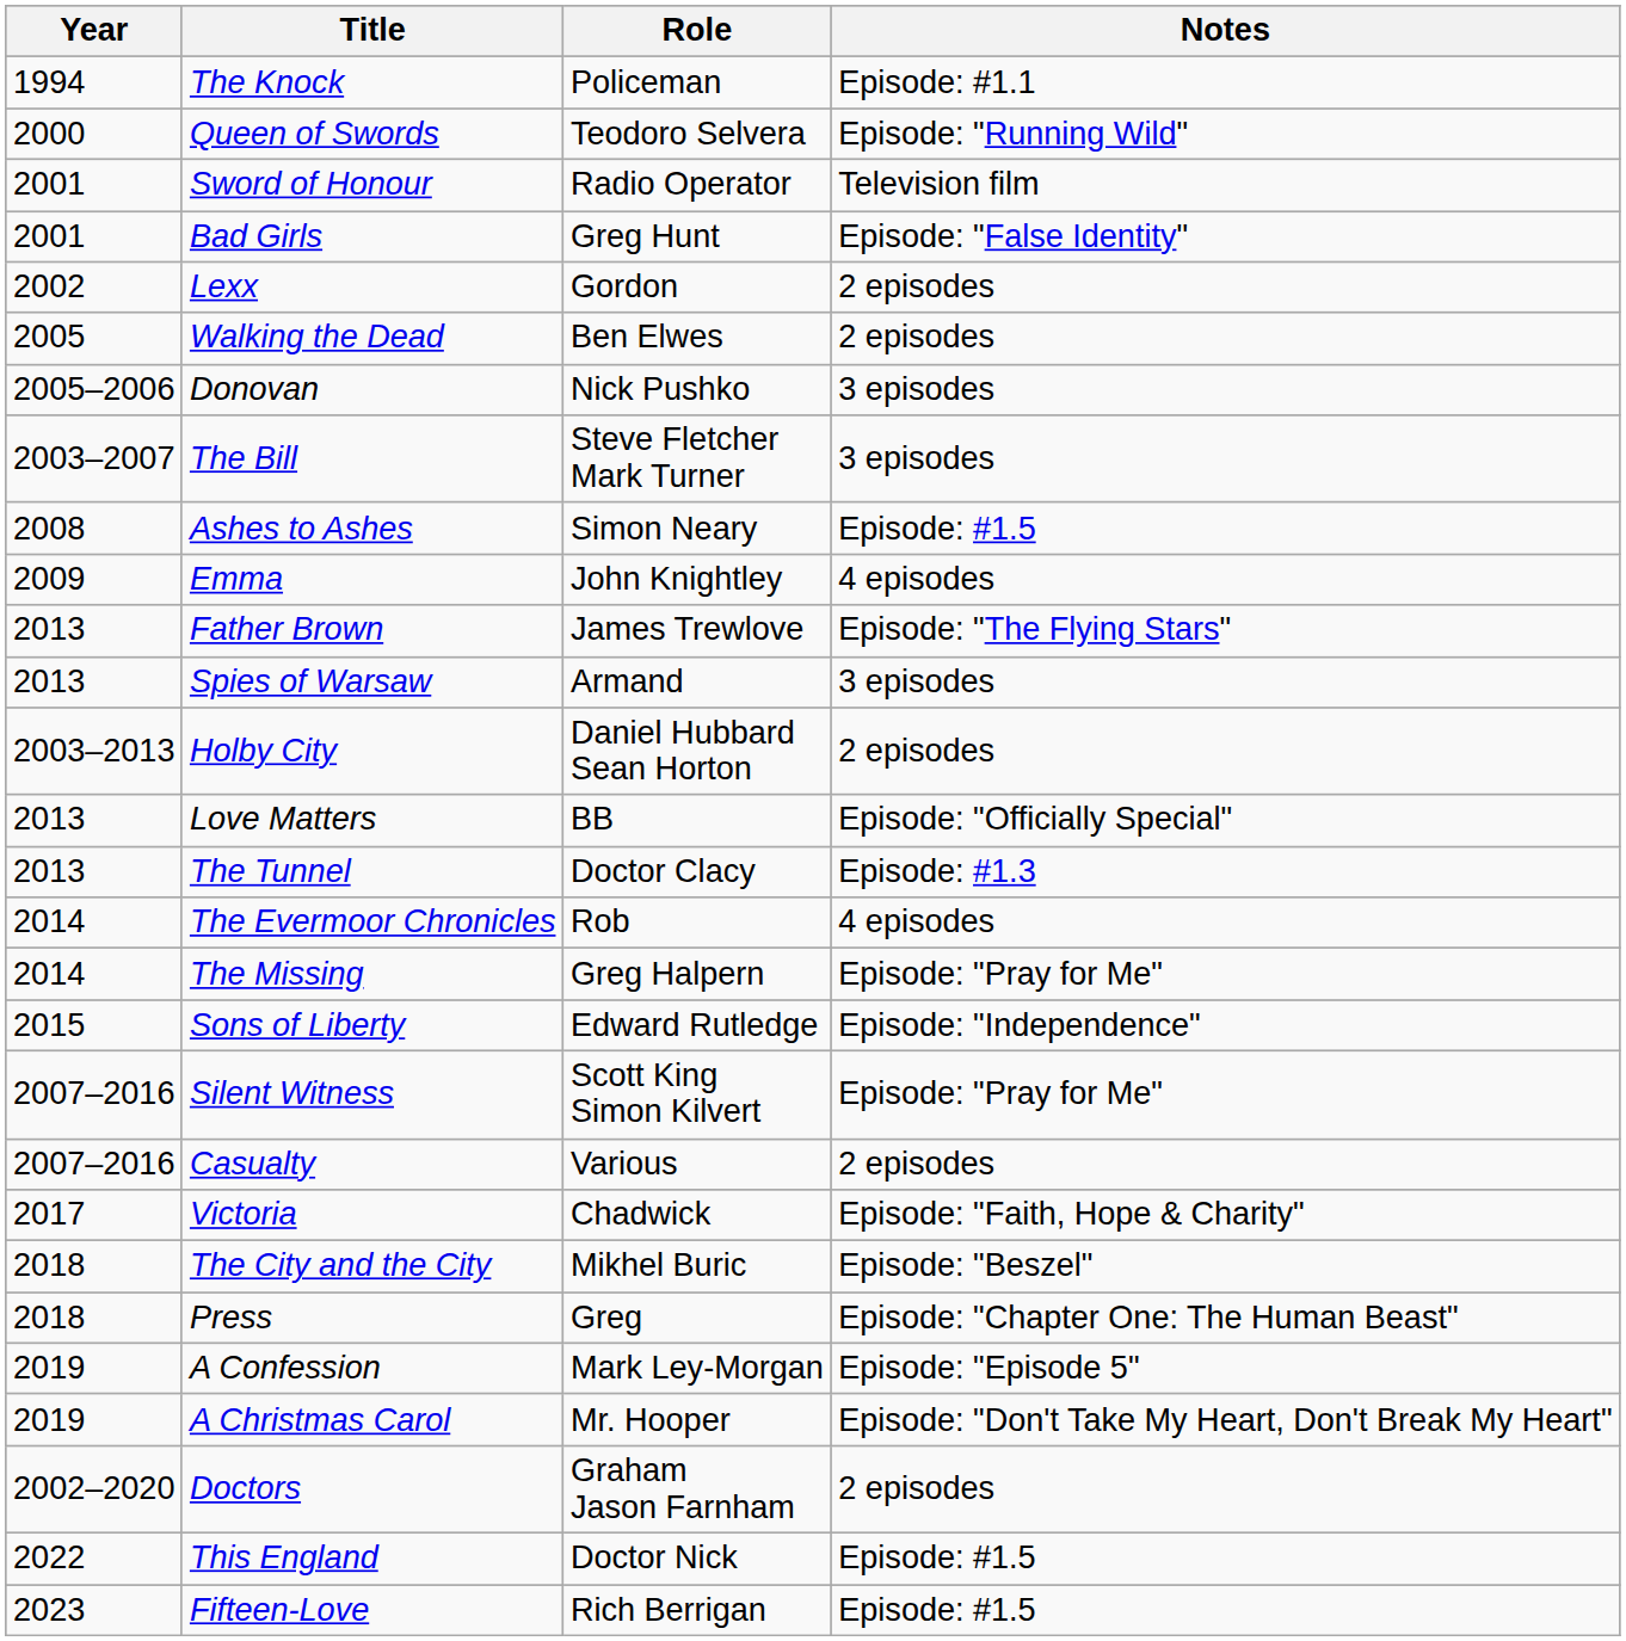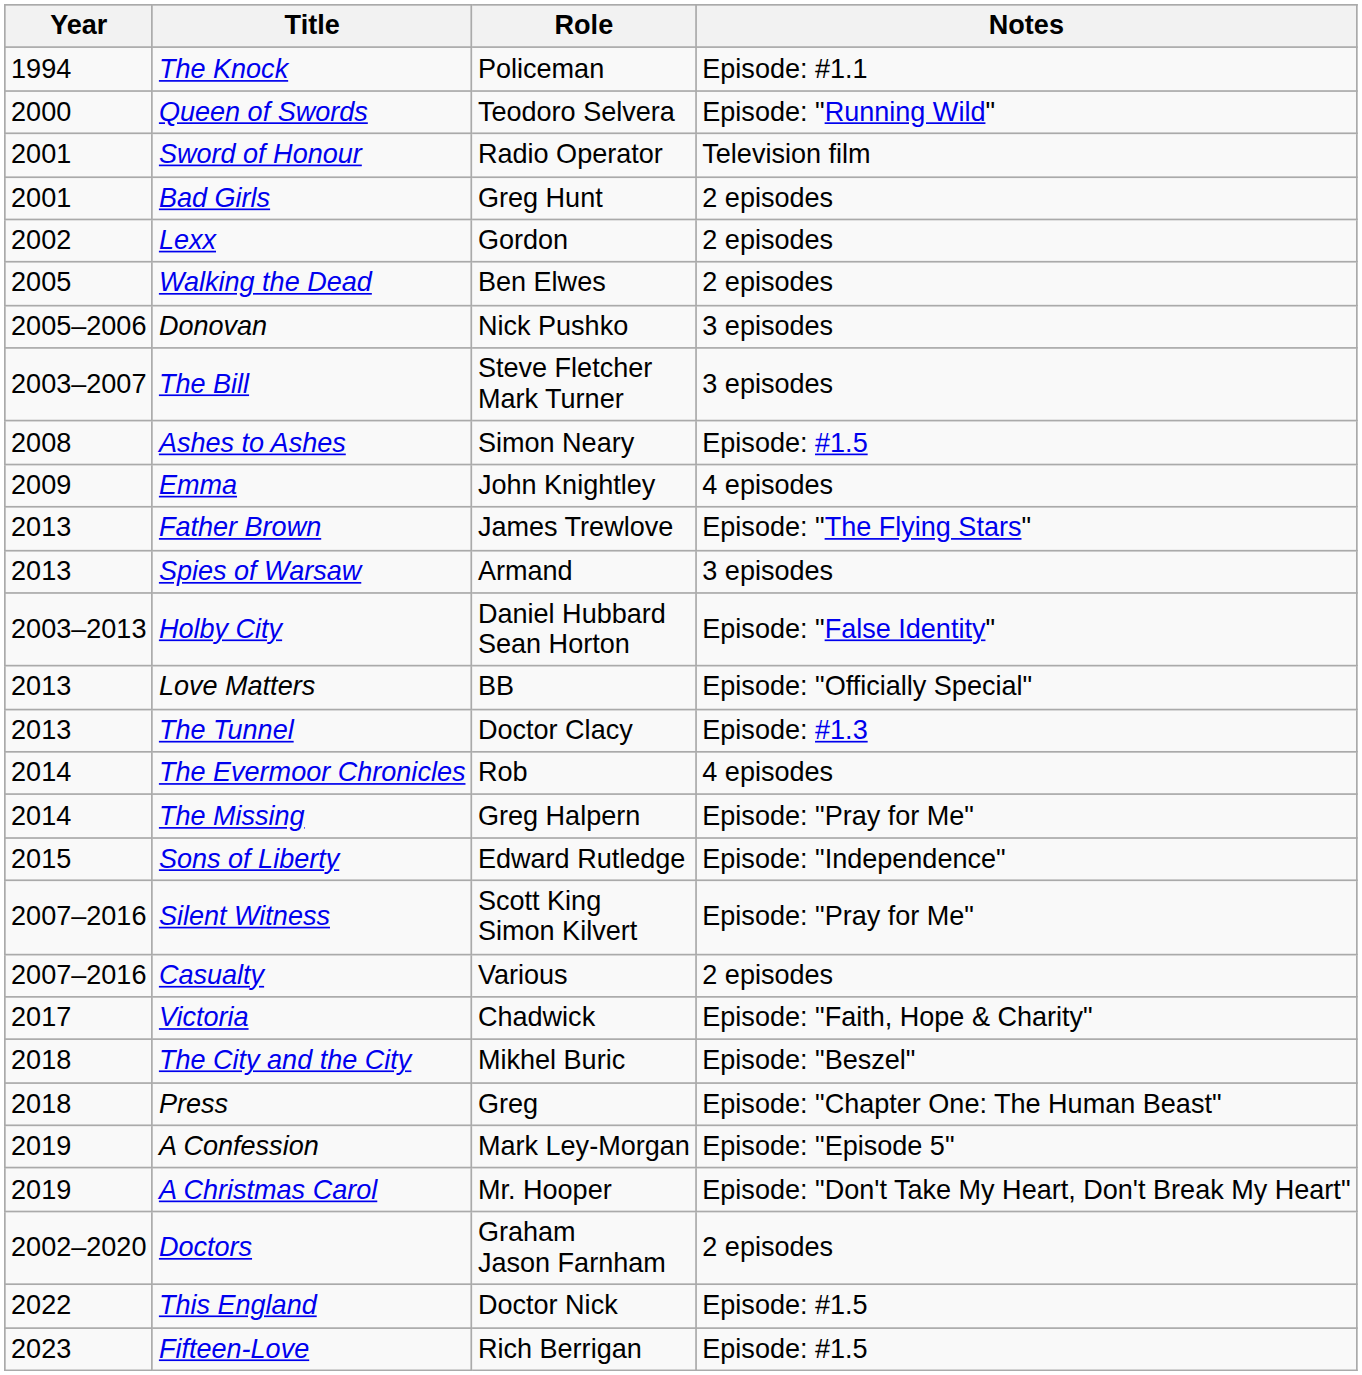 <table class="wikitable sortable">
 <tr>
 <th>Year</th>
 <th>Title</th>
 <th>Role</th>
 <th class="unsortable">Notes</th>
 </tr>
 <tr>
 <td>1994</td>
 <td><em><a href='#'>The Knock</a></em></td>
 <td>Policeman</td>
 <td>Episode: #1.1</td>
 </tr>
 <tr>
 <td>2000</td>
 <td><em><a href='#'>Queen of Swords</a></em></td>
 <td>Teodoro Selvera</td>
 <td>Episode: "<a href='#'>Running Wild</a>"</td>
 </tr>
 <tr>
 <td>2001</td>
 <td><em><a href='#'>Sword of Honour</a></em></td>
 <td>Radio Operator</td>
 <td>Television film</td>
 </tr>
 <tr>
 <td>2001</td>
 <td><em><a href='#'>Bad Girls</a></em></td>
 <td>Greg Hunt</td>
-<td>Episode: "<a href='#'>False Identity</a>"</td>
+<td>2 episodes</td>
 </tr>
 <tr>
 <td>2002</td>
 <td><em><a href='#'>Lexx</a></em></td>
 <td>Gordon</td>
 <td>2 episodes</td>
 </tr>
 <tr>
 <td>2005</td>
 <td><em><a href='#'>Walking the Dead</a></em></td>
 <td>Ben Elwes</td>
 <td>2 episodes</td>
 </tr>
 <tr>
 <td>2005–2006</td>
 <td><em>Donovan</em></td>
 <td>Nick Pushko</td>
 <td>3 episodes</td>
 </tr>
 <tr>
 <td>2003–2007</td>
 <td><em><a href='#'>The Bill</a></em></td>
 <td>Steve Fletcher<br>Mark Turner</td>
 <td>3 episodes</td>
 </tr>
 <tr>
 <td>2008</td>
 <td><em><a href='#'>Ashes to Ashes</a></em></td>
 <td>Simon Neary</td>
 <td>Episode: <a href='#'>#1.5</a></td>
 </tr>
 <tr>
 <td>2009</td>
 <td><em><a href='#'>Emma</a></em></td>
 <td>John Knightley</td>
 <td>4 episodes</td>
 </tr>
 <tr>
 <td>2013</td>
 <td><em><a href='#'>Father Brown</a></em></td>
 <td>James Trewlove</td>
 <td>Episode: "<a href='#'>The Flying Stars</a>"</td>
 </tr>
 <tr>
 <td>2013</td>
 <td><em><a href='#'>Spies of Warsaw</a></em></td>
 <td>Armand</td>
 <td>3 episodes</td>
 </tr>
 <tr>
 <td>2003–2013</td>
 <td><em><a href='#'>Holby City</a></em></td>
 <td>Daniel Hubbard<br>Sean Horton</td>
-<td>2 episodes</td>
+<td>Episode: "<a href='#'>False Identity</a>"</td>
 </tr>
 <tr>
 <td>2013</td>
 <td><em>Love Matters</em></td>
 <td>BB</td>
 <td>Episode: "Officially Special"</td>
 </tr>
 <tr>
 <td>2013</td>
 <td><em><a href='#'>The Tunnel</a></em></td>
 <td>Doctor Clacy</td>
 <td>Episode: <a href='#'>#1.3</a></td>
 </tr>
 <tr>
 <td>2014</td>
 <td><em><a href='#'>The Evermoor Chronicles</a></em></td>
 <td>Rob</td>
 <td>4 episodes</td>
 </tr>
 <tr>
 <td>2014</td>
 <td><em><a href='#'>The Missing</a></em></td>
 <td>Greg Halpern</td>
 <td>Episode: "Pray for Me"</td>
 </tr>
 <tr>
 <td>2015</td>
 <td><em><a href='#'>Sons of Liberty</a></em></td>
 <td>Edward Rutledge</td>
 <td>Episode: "Independence"</td>
 </tr>
 <tr>
 <td>2007–2016</td>
 <td><em><a href='#'>Silent Witness</a></em></td>
 <td>Scott King<br>Simon Kilvert</td>
 <td>Episode: "Pray for Me"</td>
 </tr>
 <tr>
 <td>2007–2016</td>
 <td><em><a href='#'>Casualty</a></em></td>
 <td>Various</td>
 <td>2 episodes</td>
 </tr>
 <tr>
 <td>2017</td>
 <td><em><a href='#'>Victoria</a></em></td>
 <td>Chadwick</td>
 <td>Episode: "Faith, Hope & Charity"</td>
 </tr>
 <tr>
 <td>2018</td>
 <td><em><a href='#'>The City and the City</a></em></td>
 <td>Mikhel Buric</td>
 <td>Episode: "Beszel"</td>
 </tr>
 <tr>
 <td>2018</td>
 <td><em>Press</em></td>
 <td>Greg</td>
 <td>Episode: "Chapter One: The Human Beast"</td>
 </tr>
 <tr>
 <td>2019</td>
 <td><em>A Confession</em></td>
 <td>Mark Ley-Morgan</td>
 <td>Episode: "Episode 5"</td>
 </tr>
 <tr>
 <td>2019</td>
 <td><em><a href='#'>A Christmas Carol</a></em></td>
 <td>Mr. Hooper</td>
 <td>Episode: "Don't Take My Heart, Don't Break My Heart"</td>
 </tr>
 <tr>
 <td>2002–2020</td>
 <td><em><a href='#'>Doctors</a></em></td>
 <td>Graham<br>Jason Farnham</td>
 <td>2 episodes</td>
 </tr>
 <tr>
 <td>2022</td>
 <td><em><a href='#'>This England</a></em></td>
 <td>Doctor Nick</td>
 <td>Episode: #1.5</td>
 </tr>
 <tr>
 <td>2023</td>
 <td><em><a href='#'>Fifteen-Love</a></em></td>
 <td>Rich Berrigan</td>
 <td>Episode: #1.5</td>
 </tr>
 </table>
